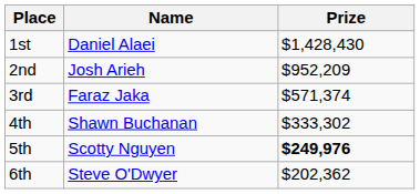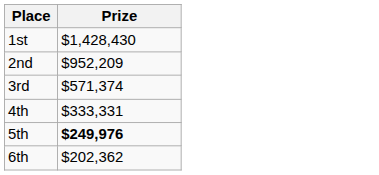 <table class="wikitable">
 <tr>
 <th width="50">Place</th>
-<th width="200">Name</th>
 <th width="125">Prize</th>
 </tr>
 <tr>
 <td>1st</td>
-<td><a href='#'>Daniel Alaei</a></td>
 <td>$1,428,430</td>
 </tr>
 <tr>
 <td>2nd</td>
-<td><a href='#'>Josh Arieh</a></td>
 <td>$952,209</td>
 </tr>
 <tr>
 <td>3rd</td>
-<td><a href='#'>Faraz Jaka</a></td>
 <td>$571,374</td>
 </tr>
 <tr>
 <td>4th</td>
-<td><a href='#'>Shawn Buchanan</a></td>
-<td>$333,302</td>
+<td>$333,331</td>
 </tr>
 <tr>
 <td>5th</td>
-<td><a href='#'>Scotty Nguyen</a></td>
 <td><strong>$249,976</strong></td>
 </tr>
 <tr>
 <td>6th</td>
-<td><a href='#'>Steve O'Dwyer</a></td>
 <td>$202,362</td>
 </tr>
 </table>
